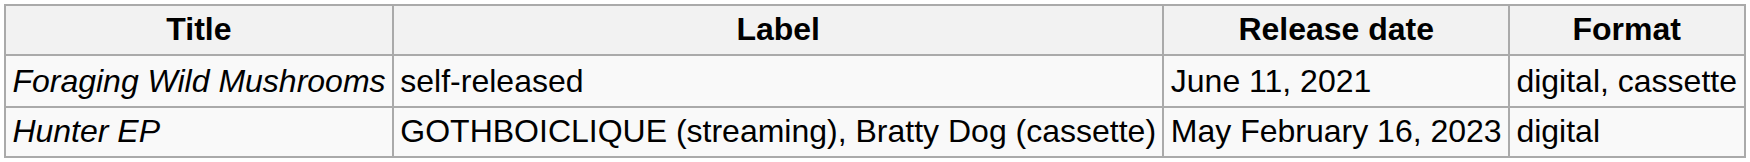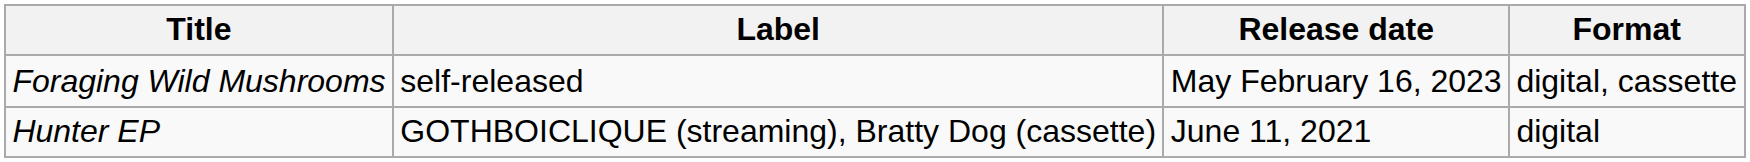 <table class="wikitable sortable">
 <tr>
 <th>Title</th>
 <th>Label</th>
 <th>Release date</th>
 <th>Format</th>
 </tr>
 <tr>
 <td><em>Foraging Wild Mushrooms</em></td>
 <td>self-released</td>
-<td>June 11, 2021</td>
+<td>May February 16, 2023</td>
 <td>digital, cassette</td>
 </tr>
 <tr>
 <td><em>Hunter EP</em></td>
 <td>GOTHBOICLIQUE (streaming), Bratty Dog (cassette)</td>
-<td>May February 16, 2023</td>
+<td>June 11, 2021</td>
 <td>digital</td>
 </tr>
 </table>
